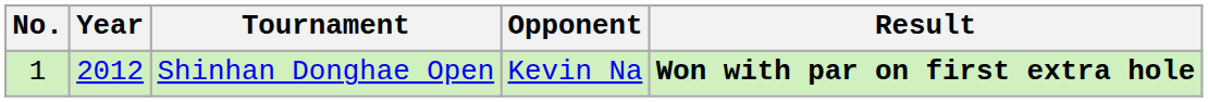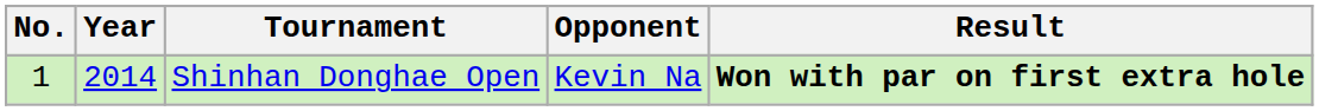 <table class="wikitable" style="font-size:95%;">
 <tr>
 <th>No.</th>
 <th>Year</th>
 <th>Tournament</th>
 <th>Opponent</th>
 <th>Result</th>
 </tr>
 <tr style="background:#D0F0C0;">
 <td align=center>1</td>
-<td><a href='#'>2012</a></td>
+<td><a href='#'>2014</a></td>
 <td><a href='#'>Shinhan Donghae Open</a></td>
 <td> <a href='#'>Kevin Na</a></td>
 <td><strong>Won with par on first extra hole</strong></td>
 </tr>
 </table>
